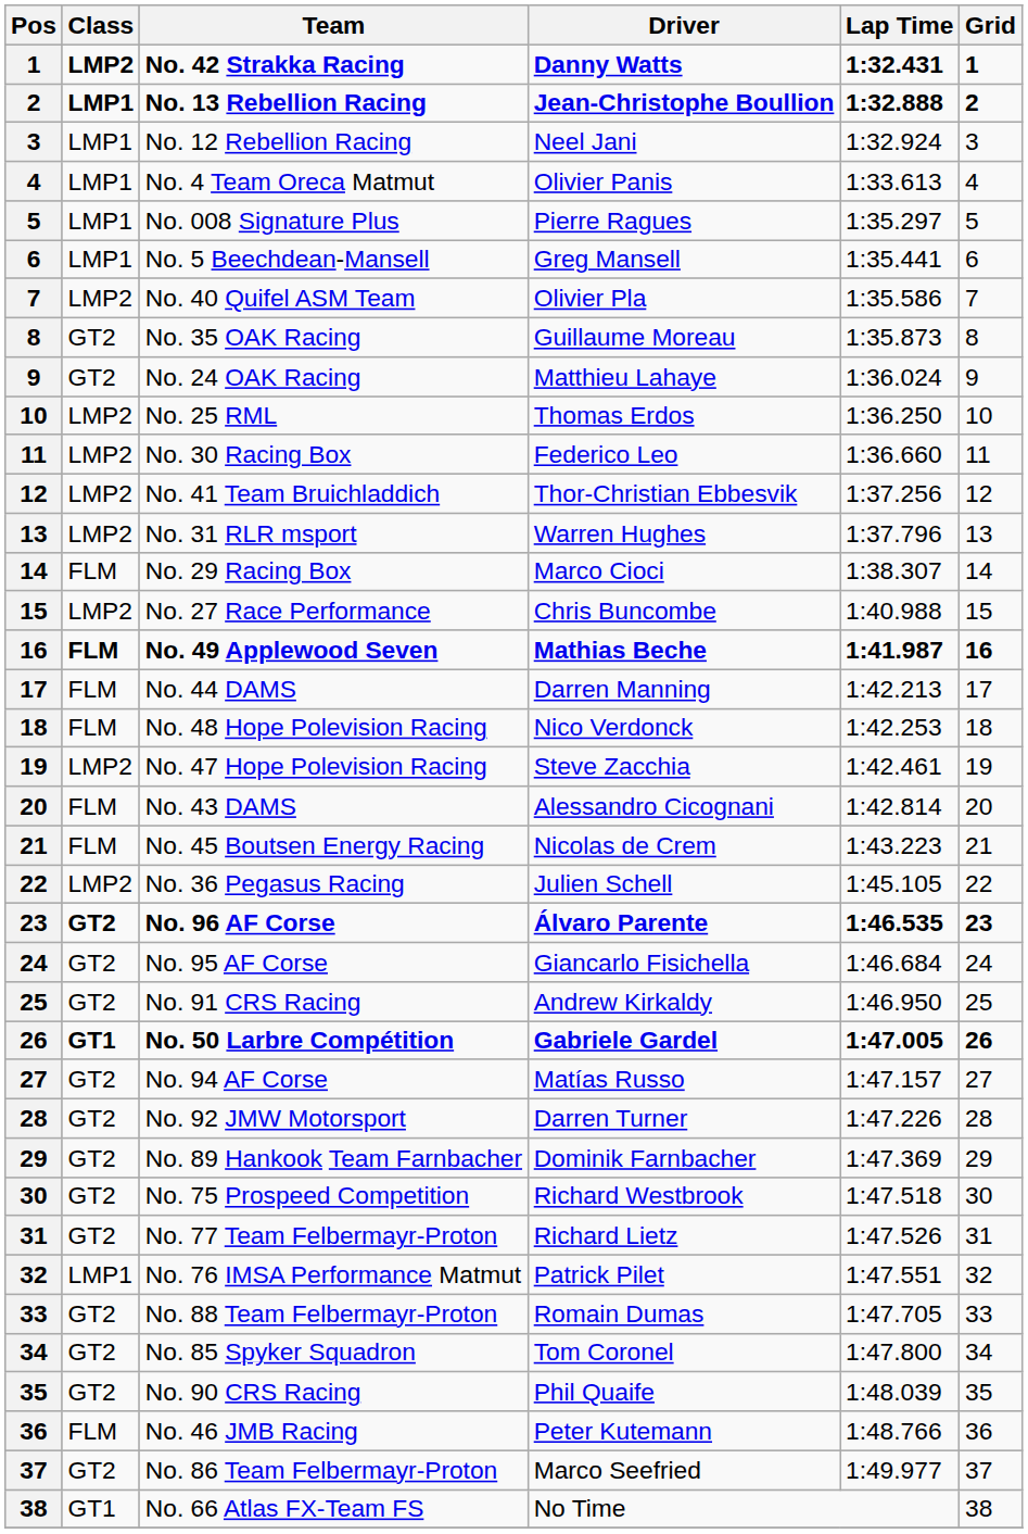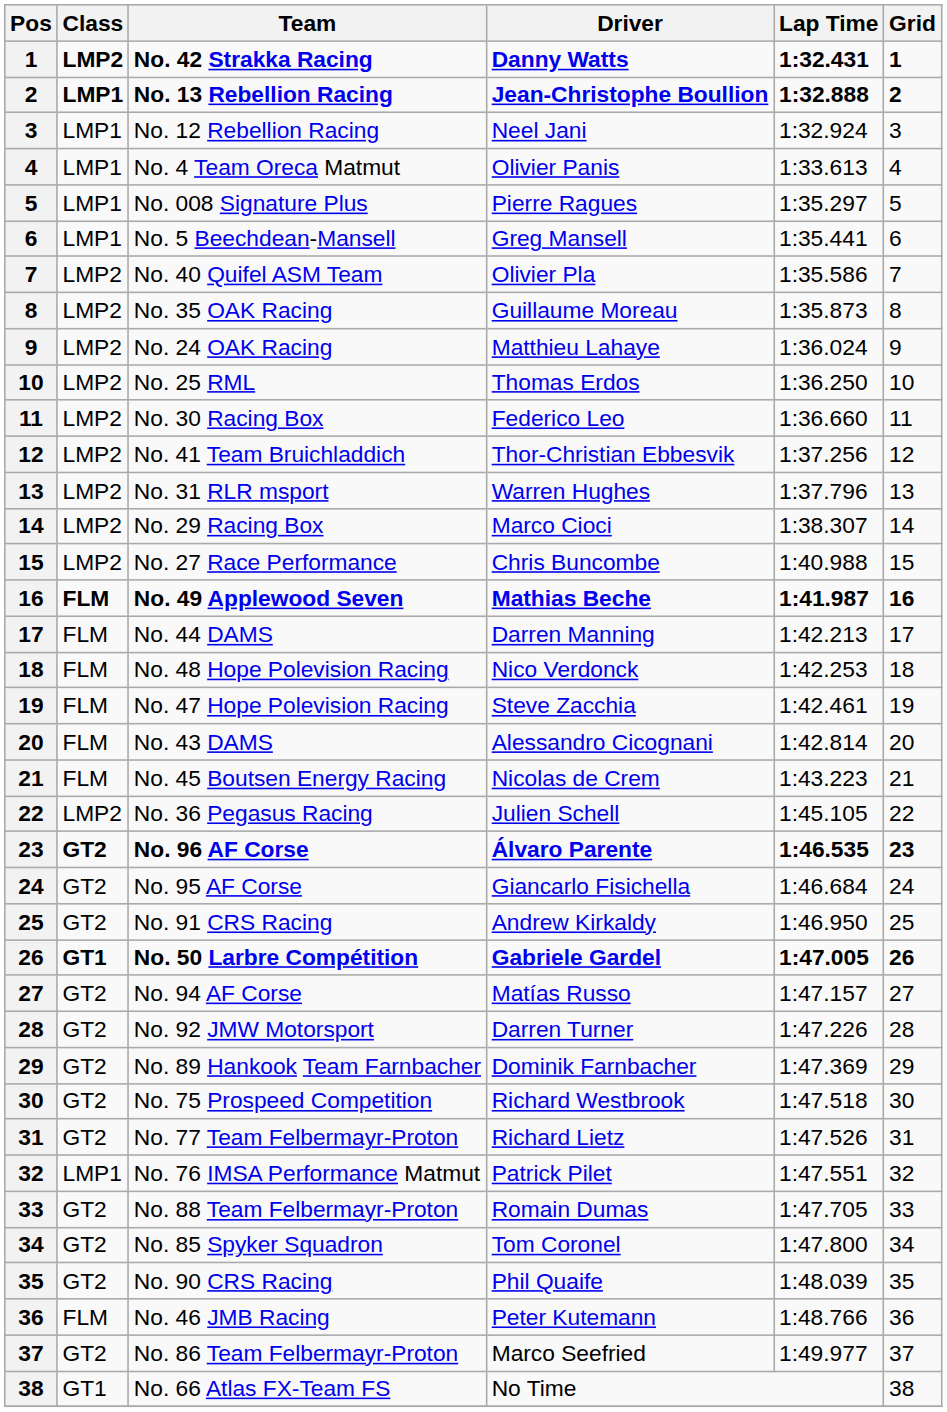 <table class="wikitable" style="font-size: 90%;">
 <tr>
 <th>Pos</th>
 <th>Class</th>
 <th>Team</th>
 <th>Driver</th>
 <th>Lap Time</th>
 <th>Grid</th>
 </tr>
 <tr style="font-weight:bold">
 <th>1</th>
 <td>LMP2</td>
 <td>No. 42 <a href='#'>Strakka Racing</a></td>
 <td><a href='#'>Danny Watts</a></td>
 <td>1:32.431</td>
 <td>1</td>
 </tr>
 <tr style="font-weight:bold">
 <th>2</th>
 <td>LMP1</td>
 <td>No. 13 <a href='#'>Rebellion Racing</a></td>
 <td><a href='#'>Jean-Christophe Boullion</a></td>
 <td>1:32.888</td>
 <td>2</td>
 </tr>
 <tr>
 <th>3</th>
 <td>LMP1</td>
 <td>No. 12 <a href='#'>Rebellion Racing</a></td>
 <td><a href='#'>Neel Jani</a></td>
 <td>1:32.924</td>
 <td>3</td>
 </tr>
 <tr>
 <th>4</th>
 <td>LMP1</td>
 <td>No. 4 <a href='#'>Team Oreca</a> Matmut</td>
 <td><a href='#'>Olivier Panis</a></td>
 <td>1:33.613</td>
 <td>4</td>
 </tr>
 <tr>
 <th>5</th>
 <td>LMP1</td>
 <td>No. 008 <a href='#'>Signature Plus</a></td>
 <td><a href='#'>Pierre Ragues</a></td>
 <td>1:35.297</td>
 <td>5</td>
 </tr>
 <tr>
 <th>6</th>
 <td>LMP1</td>
 <td>No. 5 <a href='#'>Beechdean</a>-<a href='#'>Mansell</a></td>
 <td><a href='#'>Greg Mansell</a></td>
 <td>1:35.441</td>
 <td>6</td>
 </tr>
 <tr>
 <th>7</th>
 <td>LMP2</td>
 <td>No. 40 <a href='#'>Quifel ASM Team</a></td>
 <td><a href='#'>Olivier Pla</a></td>
 <td>1:35.586</td>
 <td>7</td>
 </tr>
 <tr>
 <th>8</th>
-<td>GT2</td>
+<td>LMP2</td>
 <td>No. 35 <a href='#'>OAK Racing</a></td>
 <td><a href='#'>Guillaume Moreau</a></td>
 <td>1:35.873</td>
 <td>8</td>
 </tr>
 <tr>
 <th>9</th>
-<td>GT2</td>
+<td>LMP2</td>
 <td>No. 24 <a href='#'>OAK Racing</a></td>
 <td><a href='#'>Matthieu Lahaye</a></td>
 <td>1:36.024</td>
 <td>9</td>
 </tr>
 <tr>
 <th>10</th>
 <td>LMP2</td>
 <td>No. 25 <a href='#'>RML</a></td>
 <td><a href='#'>Thomas Erdos</a></td>
 <td>1:36.250</td>
 <td>10</td>
 </tr>
 <tr>
 <th>11</th>
 <td>LMP2</td>
 <td>No. 30 <a href='#'>Racing Box</a></td>
 <td><a href='#'>Federico Leo</a></td>
 <td>1:36.660</td>
 <td>11</td>
 </tr>
 <tr>
 <th>12</th>
 <td>LMP2</td>
 <td>No. 41 <a href='#'>Team Bruichladdich</a></td>
 <td><a href='#'>Thor-Christian Ebbesvik</a></td>
 <td>1:37.256</td>
 <td>12</td>
 </tr>
 <tr>
 <th>13</th>
 <td>LMP2</td>
 <td>No. 31 <a href='#'>RLR msport</a></td>
 <td><a href='#'>Warren Hughes</a></td>
 <td>1:37.796</td>
 <td>13</td>
 </tr>
 <tr>
 <th>14</th>
-<td>FLM</td>
+<td>LMP2</td>
 <td>No. 29 <a href='#'>Racing Box</a></td>
 <td><a href='#'>Marco Cioci</a></td>
 <td>1:38.307</td>
 <td>14</td>
 </tr>
 <tr>
 <th>15</th>
 <td>LMP2</td>
 <td>No. 27 <a href='#'>Race Performance</a></td>
 <td><a href='#'>Chris Buncombe</a></td>
 <td>1:40.988</td>
 <td>15</td>
 </tr>
 <tr style="font-weight:bold">
 <th>16</th>
 <td>FLM</td>
 <td>No. 49 <a href='#'>Applewood Seven</a></td>
 <td><a href='#'>Mathias Beche</a></td>
 <td>1:41.987</td>
 <td>16</td>
 </tr>
 <tr>
 <th>17</th>
 <td>FLM</td>
 <td>No. 44 <a href='#'>DAMS</a></td>
 <td><a href='#'>Darren Manning</a></td>
 <td>1:42.213</td>
 <td>17</td>
 </tr>
 <tr>
 <th>18</th>
 <td>FLM</td>
 <td>No. 48 <a href='#'>Hope Polevision Racing</a></td>
 <td><a href='#'>Nico Verdonck</a></td>
 <td>1:42.253</td>
 <td>18</td>
 </tr>
 <tr>
 <th>19</th>
-<td>LMP2</td>
+<td>FLM</td>
 <td>No. 47 <a href='#'>Hope Polevision Racing</a></td>
 <td><a href='#'>Steve Zacchia</a></td>
 <td>1:42.461</td>
 <td>19</td>
 </tr>
 <tr>
 <th>20</th>
 <td>FLM</td>
 <td>No. 43 <a href='#'>DAMS</a></td>
 <td><a href='#'>Alessandro Cicognani</a></td>
 <td>1:42.814</td>
 <td>20</td>
 </tr>
 <tr>
 <th>21</th>
 <td>FLM</td>
 <td>No. 45 <a href='#'>Boutsen Energy Racing</a></td>
 <td><a href='#'>Nicolas de Crem</a></td>
 <td>1:43.223</td>
 <td>21</td>
 </tr>
 <tr>
 <th>22</th>
 <td>LMP2</td>
 <td>No. 36 <a href='#'>Pegasus Racing</a></td>
 <td><a href='#'>Julien Schell</a></td>
 <td>1:45.105</td>
 <td>22</td>
 </tr>
 <tr style="font-weight:bold">
 <th>23</th>
 <td>GT2</td>
 <td>No. 96 <a href='#'>AF Corse</a></td>
 <td><a href='#'>Álvaro Parente</a></td>
 <td>1:46.535</td>
 <td>23</td>
 </tr>
 <tr>
 <th>24</th>
 <td>GT2</td>
 <td>No. 95 <a href='#'>AF Corse</a></td>
 <td><a href='#'>Giancarlo Fisichella</a></td>
 <td>1:46.684</td>
 <td>24</td>
 </tr>
 <tr>
 <th>25</th>
 <td>GT2</td>
 <td>No. 91 <a href='#'>CRS Racing</a></td>
 <td><a href='#'>Andrew Kirkaldy</a></td>
 <td>1:46.950</td>
 <td>25</td>
 </tr>
 <tr style="font-weight:bold">
 <th>26</th>
 <td>GT1</td>
 <td>No. 50 <a href='#'>Larbre Compétition</a></td>
 <td><a href='#'>Gabriele Gardel</a></td>
 <td>1:47.005</td>
 <td>26</td>
 </tr>
 <tr>
 <th>27</th>
 <td>GT2</td>
 <td>No. 94 <a href='#'>AF Corse</a></td>
 <td><a href='#'>Matías Russo</a></td>
 <td>1:47.157</td>
 <td>27</td>
 </tr>
 <tr>
 <th>28</th>
 <td>GT2</td>
 <td>No. 92 <a href='#'>JMW Motorsport</a></td>
 <td><a href='#'>Darren Turner</a></td>
 <td>1:47.226</td>
 <td>28</td>
 </tr>
 <tr>
 <th>29</th>
 <td>GT2</td>
 <td>No. 89 <a href='#'>Hankook</a> <a href='#'>Team Farnbacher</a></td>
 <td><a href='#'>Dominik Farnbacher</a></td>
 <td>1:47.369</td>
 <td>29</td>
 </tr>
 <tr>
 <th>30</th>
 <td>GT2</td>
 <td>No. 75 <a href='#'>Prospeed Competition</a></td>
 <td><a href='#'>Richard Westbrook</a></td>
 <td>1:47.518</td>
 <td>30</td>
 </tr>
 <tr>
 <th>31</th>
 <td>GT2</td>
 <td>No. 77 <a href='#'>Team Felbermayr-Proton</a></td>
 <td><a href='#'>Richard Lietz</a></td>
 <td>1:47.526</td>
 <td>31</td>
 </tr>
 <tr>
 <th>32</th>
 <td>LMP1</td>
 <td>No. 76 <a href='#'>IMSA Performance</a> Matmut</td>
 <td><a href='#'>Patrick Pilet</a></td>
 <td>1:47.551</td>
 <td>32</td>
 </tr>
 <tr>
 <th>33</th>
 <td>GT2</td>
 <td>No. 88 <a href='#'>Team Felbermayr-Proton</a></td>
 <td><a href='#'>Romain Dumas</a></td>
 <td>1:47.705</td>
 <td>33</td>
 </tr>
 <tr>
 <th>34</th>
 <td>GT2</td>
 <td>No. 85 <a href='#'>Spyker Squadron</a></td>
 <td><a href='#'>Tom Coronel</a></td>
 <td>1:47.800</td>
 <td>34</td>
 </tr>
 <tr>
 <th>35</th>
 <td>GT2</td>
 <td>No. 90 <a href='#'>CRS Racing</a></td>
 <td><a href='#'>Phil Quaife</a></td>
 <td>1:48.039</td>
 <td>35</td>
 </tr>
 <tr>
 <th>36</th>
 <td>FLM</td>
 <td>No. 46 <a href='#'>JMB Racing</a></td>
 <td><a href='#'>Peter Kutemann</a></td>
 <td>1:48.766</td>
 <td>36</td>
 </tr>
 <tr>
 <th>37</th>
 <td>GT2</td>
 <td>No. 86 <a href='#'>Team Felbermayr-Proton</a></td>
 <td>Marco Seefried</td>
 <td>1:49.977</td>
 <td>37</td>
 </tr>
 <tr>
 <th>38</th>
 <td>GT1</td>
 <td>No. 66 <a href='#'>Atlas FX-Team FS</a></td>
 <td colspan=2>No Time</td>
 <td>38</td>
 </tr>
 <tr>
 </tr>
 </table>
